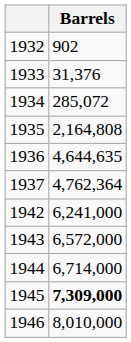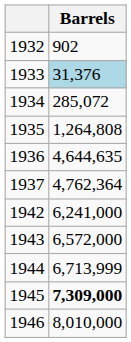 <table class=wikitable style="float:right">
 <tr>
 <th></th>
 <th>Barrels</th>
 </tr>
 <tr>
 <td>1932</td>
 <td>902</td>
 </tr>
 <tr>
 <td>1933</td>
-<td>31,376</td>
+<td style="background: lightblue;">31,376</td>
 </tr>
 <tr>
 <td>1934</td>
 <td>285,072</td>
 </tr>
 <tr>
 <td>1935</td>
-<td>2,164,808</td>
+<td>1,264,808</td>
 </tr>
 <tr>
 <td>1936</td>
 <td>4,644,635</td>
 </tr>
 <tr>
 <td>1937</td>
 <td>4,762,364</td>
 </tr>
 <tr>
 <td>1942</td>
 <td>6,241,000</td>
 </tr>
 <tr>
 <td>1943</td>
 <td>6,572,000</td>
 </tr>
 <tr>
 <td>1944</td>
-<td>6,714,000</td>
+<td>6,713,999</td>
 </tr>
 <tr>
 <td>1945</td>
 <td><strong>7,309,000</strong></td>
 </tr>
 <tr>
 <td>1946</td>
 <td>8,010,000</td>
 </tr>
 </table>
